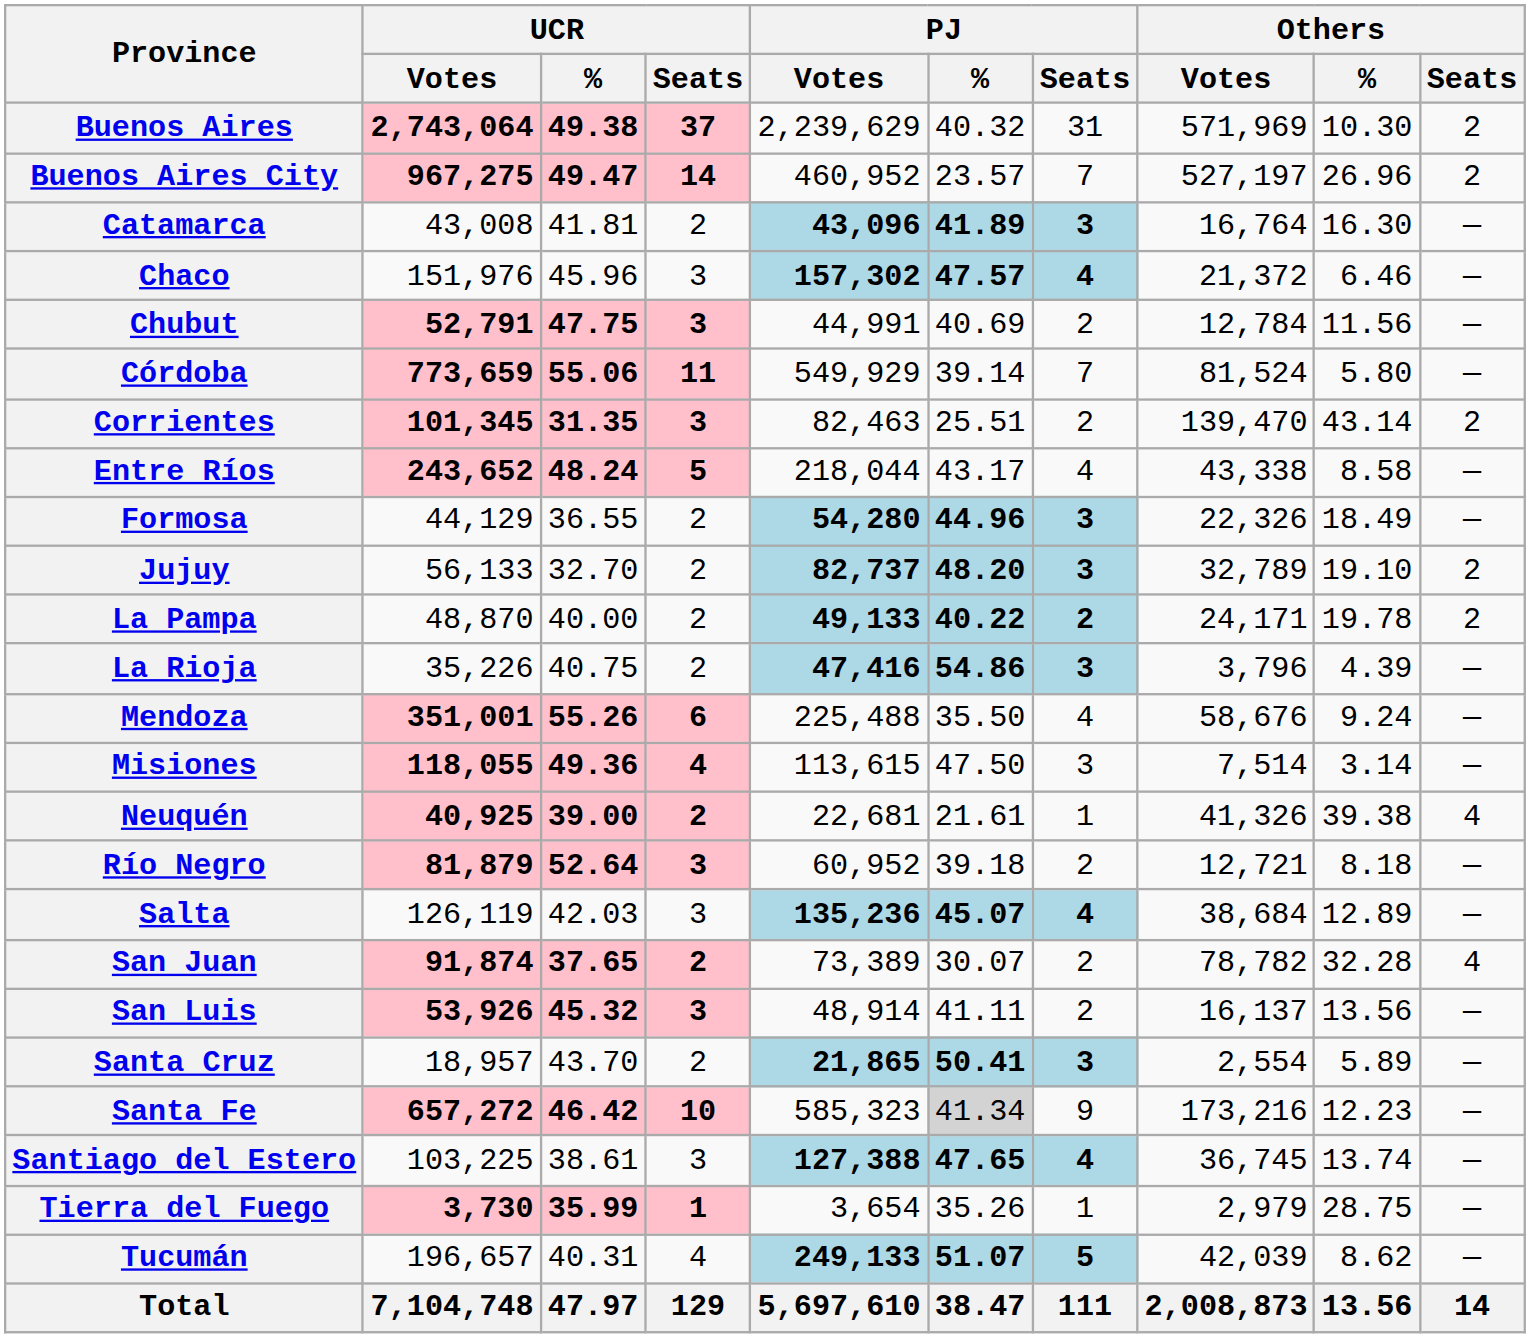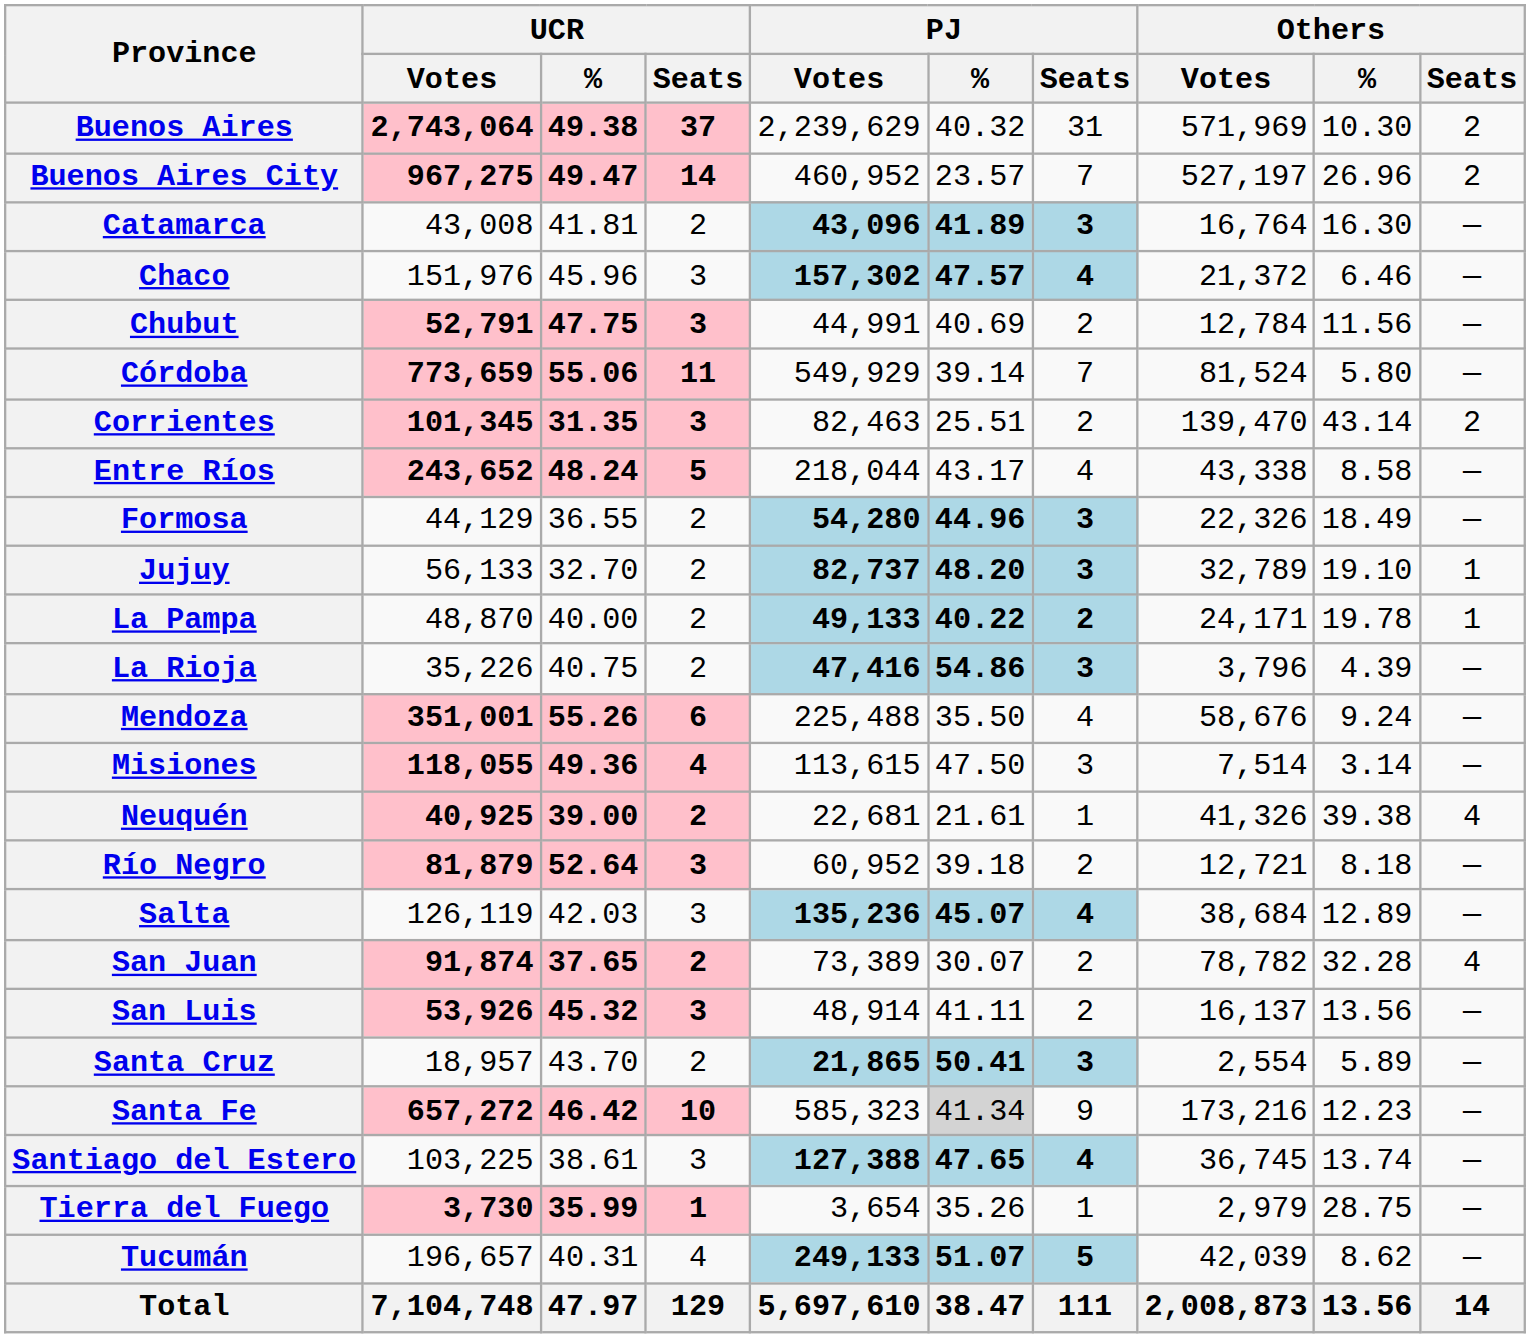 <table class="wikitable sortable plainrowheaders" style="text-align:right;">
 <tr>
 <th rowspan=2>Province</th>
 <th colspan=3>UCR</th>
 <th colspan=3>PJ</th>
 <th colspan=3>Others</th>
 </tr>
 <tr>
 <th>Votes</th>
 <th>%</th>
 <th>Seats</th>
 <th>Votes</th>
 <th>%</th>
 <th>Seats</th>
 <th>Votes</th>
 <th>%</th>
 <th>Seats</th>
 </tr>
 <tr>
 <th scope=row><a href='#'>Buenos Aires</a></th>
 <td bgcolor=pink><strong>2,743,064</strong></td>
 <td bgcolor=pink><strong>49.38</strong></td>
 <td bgcolor=pink align=center><strong>37</strong></td>
 <td>2,239,629</td>
 <td>40.32</td>
 <td align=center>31</td>
 <td>571,969</td>
 <td>10.30</td>
 <td align=center>2</td>
 </tr>
 <tr>
 <th scope=row><a href='#'>Buenos Aires City</a></th>
 <td bgcolor=pink><strong>967,275</strong></td>
 <td bgcolor=pink><strong>49.47</strong></td>
 <td bgcolor=pink align=center><strong>14</strong></td>
 <td>460,952</td>
 <td>23.57</td>
 <td align=center>7</td>
 <td>527,197</td>
 <td>26.96</td>
 <td align=center>2</td>
 </tr>
 <tr>
 <th scope=row><a href='#'>Catamarca</a></th>
 <td>43,008</td>
 <td>41.81</td>
 <td align=center>2</td>
 <td bgcolor=lightblue><strong>43,096</strong></td>
 <td bgcolor=lightblue><strong>41.89</strong></td>
 <td bgcolor=lightblue align=center><strong>3</strong></td>
 <td>16,764</td>
 <td>16.30</td>
 <td align=center>—</td>
 </tr>
 <tr>
 <th scope=row><a href='#'>Chaco</a></th>
 <td>151,976</td>
 <td>45.96</td>
 <td align=center>3</td>
 <td bgcolor=lightblue><strong>157,302</strong></td>
 <td bgcolor=lightblue><strong>47.57</strong></td>
 <td bgcolor=lightblue align=center><strong>4</strong></td>
 <td>21,372</td>
 <td>6.46</td>
 <td align=center>—</td>
 </tr>
 <tr>
 <th scope=row><a href='#'>Chubut</a></th>
 <td bgcolor=pink><strong>52,791</strong></td>
 <td bgcolor=pink><strong>47.75</strong></td>
 <td bgcolor=pink align=center><strong>3</strong></td>
 <td>44,991</td>
 <td>40.69</td>
 <td align=center>2</td>
 <td>12,784</td>
 <td>11.56</td>
 <td align=center>—</td>
 </tr>
 <tr>
 <th scope=row><a href='#'>Córdoba</a></th>
 <td bgcolor=pink><strong>773,659</strong></td>
 <td bgcolor=pink><strong>55.06</strong></td>
 <td bgcolor=pink align=center><strong>11</strong></td>
 <td>549,929</td>
 <td>39.14</td>
 <td align=center>7</td>
 <td>81,524</td>
 <td>5.80</td>
 <td align=center>—</td>
 </tr>
 <tr>
 <th scope=row><a href='#'>Corrientes</a></th>
 <td bgcolor=pink><strong>101,345</strong></td>
 <td bgcolor=pink><strong>31.35</strong></td>
 <td bgcolor=pink align=center><strong>3</strong></td>
 <td>82,463</td>
 <td>25.51</td>
 <td align=center>2</td>
 <td>139,470</td>
 <td>43.14</td>
 <td align=center>2</td>
 </tr>
 <tr>
 <th scope=row><a href='#'>Entre Ríos</a></th>
 <td bgcolor=pink><strong>243,652</strong></td>
 <td bgcolor=pink><strong>48.24</strong></td>
 <td bgcolor=pink align=center><strong>5</strong></td>
 <td>218,044</td>
 <td>43.17</td>
 <td align=center>4</td>
 <td>43,338</td>
 <td>8.58</td>
 <td align=center>—</td>
 </tr>
 <tr>
 <th scope=row><a href='#'>Formosa</a></th>
 <td>44,129</td>
 <td>36.55</td>
 <td align=center>2</td>
 <td bgcolor=lightblue><strong>54,280</strong></td>
 <td bgcolor=lightblue><strong>44.96</strong></td>
 <td bgcolor=lightblue align=center><strong>3</strong></td>
 <td>22,326</td>
 <td>18.49</td>
 <td align=center>—</td>
 </tr>
 <tr>
 <th scope=row><a href='#'>Jujuy</a></th>
 <td>56,133</td>
 <td>32.70</td>
 <td align=center>2</td>
 <td bgcolor=lightblue><strong>82,737</strong></td>
 <td bgcolor=lightblue><strong>48.20</strong></td>
 <td bgcolor=lightblue align=center><strong>3</strong></td>
 <td>32,789</td>
 <td>19.10</td>
-<td align=center>2</td>
+<td align=center>1</td>
 </tr>
 <tr>
 <th scope=row><a href='#'>La Pampa</a></th>
 <td>48,870</td>
 <td>40.00</td>
 <td align=center>2</td>
 <td bgcolor=lightblue><strong>49,133</strong></td>
 <td bgcolor=lightblue><strong>40.22</strong></td>
 <td bgcolor=lightblue align=center><strong>2</strong></td>
 <td>24,171</td>
 <td>19.78</td>
-<td align=center>2</td>
+<td align=center>1</td>
 </tr>
 <tr>
 <th scope=row><a href='#'>La Rioja</a></th>
 <td>35,226</td>
 <td>40.75</td>
 <td align=center>2</td>
 <td bgcolor=lightblue><strong>47,416</strong></td>
 <td bgcolor=lightblue><strong>54.86</strong></td>
 <td bgcolor=lightblue align=center><strong>3</strong></td>
 <td>3,796</td>
 <td>4.39</td>
 <td align=center>—</td>
 </tr>
 <tr>
 <th scope=row><a href='#'>Mendoza</a></th>
 <td bgcolor=pink><strong>351,001</strong></td>
 <td bgcolor=pink><strong>55.26</strong></td>
 <td bgcolor=pink align=center><strong>6</strong></td>
 <td>225,488</td>
 <td>35.50</td>
 <td align=center>4</td>
 <td>58,676</td>
 <td>9.24</td>
 <td align=center>—</td>
 </tr>
 <tr>
 <th scope=row><a href='#'>Misiones</a></th>
 <td bgcolor=pink><strong>118,055</strong></td>
 <td bgcolor=pink><strong>49.36</strong></td>
 <td bgcolor=pink align=center><strong>4</strong></td>
 <td>113,615</td>
 <td>47.50</td>
 <td align=center>3</td>
 <td>7,514</td>
 <td>3.14</td>
 <td align=center>—</td>
 </tr>
 <tr>
 <th scope=row><a href='#'>Neuquén</a></th>
 <td bgcolor=pink><strong>40,925</strong></td>
 <td bgcolor=pink><strong>39.00</strong></td>
 <td bgcolor=pink align=center><strong>2</strong></td>
 <td>22,681</td>
 <td>21.61</td>
 <td align=center>1</td>
 <td>41,326</td>
 <td>39.38</td>
 <td align=center>4</td>
 </tr>
 <tr>
 <th scope=row><a href='#'>Río Negro</a></th>
 <td bgcolor=pink><strong>81,879</strong></td>
 <td bgcolor=pink><strong>52.64</strong></td>
 <td bgcolor=pink align=center><strong>3</strong></td>
 <td>60,952</td>
 <td>39.18</td>
 <td align=center>2</td>
 <td>12,721</td>
 <td>8.18</td>
 <td align=center>—</td>
 </tr>
 <tr>
 <th scope=row><a href='#'>Salta</a></th>
 <td>126,119</td>
 <td>42.03</td>
 <td align=center>3</td>
 <td bgcolor=lightblue><strong>135,236</strong></td>
 <td bgcolor=lightblue><strong>45.07</strong></td>
 <td bgcolor=lightblue align=center><strong>4</strong></td>
 <td>38,684</td>
 <td>12.89</td>
 <td align=center>—</td>
 </tr>
 <tr>
 <th scope=row><a href='#'>San Juan</a></th>
 <td bgcolor=pink><strong>91,874</strong></td>
 <td bgcolor=pink><strong>37.65</strong></td>
 <td bgcolor=pink align=center><strong>2</strong></td>
 <td>73,389</td>
 <td>30.07</td>
 <td align=center>2</td>
 <td>78,782</td>
 <td>32.28</td>
 <td align=center>4</td>
 </tr>
 <tr>
 <th scope=row><a href='#'>San Luis</a></th>
 <td bgcolor=pink><strong>53,926</strong></td>
 <td bgcolor=pink><strong>45.32</strong></td>
 <td bgcolor=pink align=center><strong>3</strong></td>
 <td>48,914</td>
 <td>41.11</td>
 <td align=center>2</td>
 <td>16,137</td>
 <td>13.56</td>
 <td align=center>—</td>
 </tr>
 <tr>
 <th scope=row><a href='#'>Santa Cruz</a></th>
 <td>18,957</td>
 <td>43.70</td>
 <td align=center>2</td>
 <td bgcolor=lightblue><strong>21,865</strong></td>
 <td bgcolor=lightblue><strong>50.41</strong></td>
 <td bgcolor=lightblue align=center><strong>3</strong></td>
 <td>2,554</td>
 <td>5.89</td>
 <td align=center>—</td>
 </tr>
 <tr>
 <th scope=row><a href='#'>Santa Fe</a></th>
 <td bgcolor=pink><strong>657,272</strong></td>
 <td bgcolor=pink><strong>46.42</strong></td>
 <td bgcolor=pink align=center><strong>10</strong></td>
 <td>585,323</td>
 <td style="background: lightgrey;">41.34</td>
 <td align=center>9</td>
 <td>173,216</td>
 <td>12.23</td>
 <td align=center>—</td>
 </tr>
 <tr>
 <th scope=row><a href='#'>Santiago del Estero</a></th>
 <td>103,225</td>
 <td>38.61</td>
 <td align=center>3</td>
 <td bgcolor=lightblue><strong>127,388</strong></td>
 <td bgcolor=lightblue><strong>47.65</strong></td>
 <td bgcolor=lightblue align=center><strong>4</strong></td>
 <td>36,745</td>
 <td>13.74</td>
 <td align=center>—</td>
 </tr>
 <tr>
 <th scope=row><a href='#'>Tierra del Fuego</a></th>
 <td bgcolor=pink><strong>3,730</strong></td>
 <td bgcolor=pink><strong>35.99</strong></td>
 <td bgcolor=pink align=center><strong>1</strong></td>
 <td>3,654</td>
 <td>35.26</td>
 <td align=center>1</td>
 <td>2,979</td>
 <td>28.75</td>
 <td align=center>—</td>
 </tr>
 <tr>
 <th scope=row><a href='#'>Tucumán</a></th>
 <td>196,657</td>
 <td>40.31</td>
 <td align=center>4</td>
 <td bgcolor=lightblue><strong>249,133</strong></td>
 <td bgcolor=lightblue><strong>51.07</strong></td>
 <td bgcolor=lightblue align=center><strong>5</strong></td>
 <td>42,039</td>
 <td>8.62</td>
 <td align=center>—</td>
 </tr>
 <tr>
 <th>Total</th>
 <th>7,104,748</th>
 <th>47.97</th>
 <th>129</th>
 <th>5,697,610</th>
 <th>38.47</th>
 <th>111</th>
 <th>2,008,873</th>
 <th>13.56</th>
 <th>14</th>
 </tr>
 </table>
